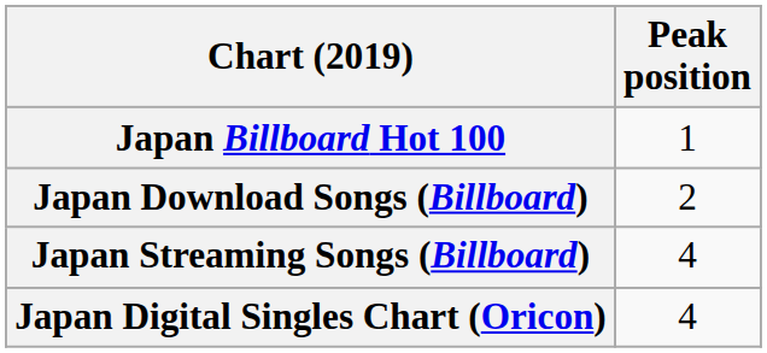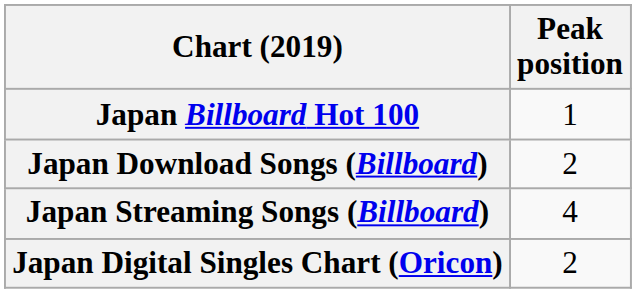 <table class="wikitable sortable plainrowheaders" style="text-align:center">
 <tr>
 <th scope="col">Chart (2019)</th>
 <th scope="col">Peak<br>position</th>
 </tr>
 <tr>
 <th scope="row">Japan <a href='#'><em>Billboard</em> Hot 100</a></th>
 <td>1</td>
 </tr>
 <tr>
 <th scope="row">Japan Download Songs (<em><a href='#'>Billboard</a></em>)</th>
 <td>2</td>
 </tr>
 <tr>
 <th scope="row">Japan Streaming Songs (<em><a href='#'>Billboard</a></em>)</th>
 <td>4</td>
 </tr>
 <tr>
 <th scope="row">Japan Digital Singles Chart (<a href='#'>Oricon</a>)</th>
-<td>4</td>
+<td>2</td>
 </tr>
 </table>
